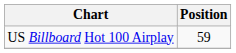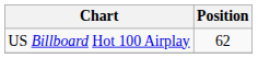 <table class="wikitable">
 <tr>
 <th align="left">Chart</th>
 <th align="left">Position</th>
 </tr>
 <tr>
 <td align="left">US <em><a href='#'>Billboard</a></em> <a href='#'>Hot 100 Airplay</a></td>
-<td align="center">59</td>
+<td align="center">62</td>
 </tr>
 <tr>
 </tr>
 <tr>
 </tr>
 </table>
